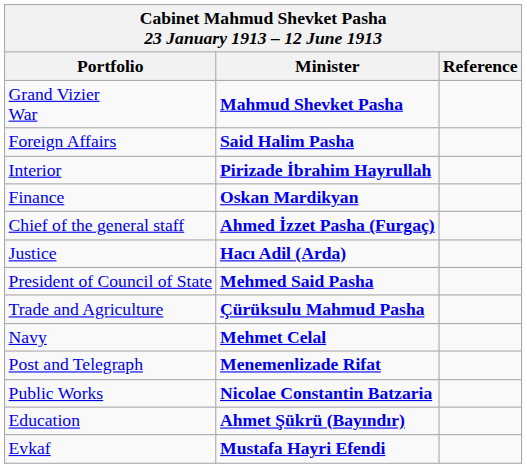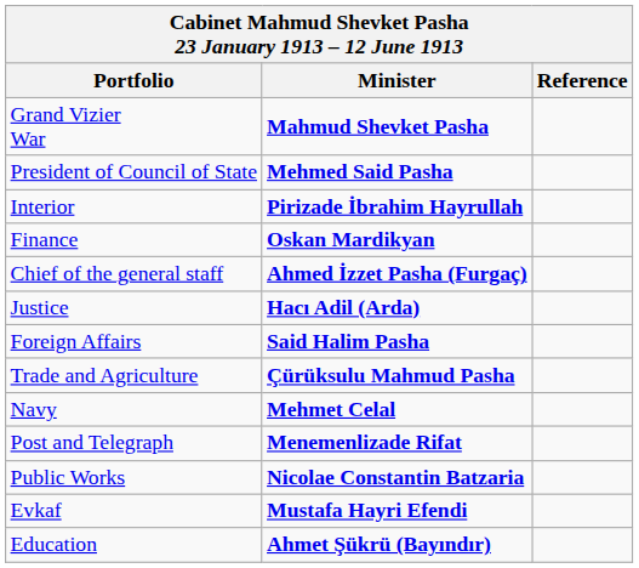 <table class="wikitable">
 <tr>
 <th colspan="3">Cabinet Mahmud Shevket Pasha<br><em>23 January 1913 – 12 June 1913</em></th>
 </tr>
 <tr>
 <th>Portfolio</th>
 <th>Minister</th>
 <th>Reference</th>
 </tr>
 <tr>
 <td><a href='#'>Grand Vizier</a><br><a href='#'>War</a></td>
 <td><strong><a href='#'>Mahmud Shevket Pasha</a></strong></td>
 <td></td>
 </tr>
 <tr>
-<td><a href='#'>Foreign Affairs</a></td>
-<td><strong><a href='#'>Said Halim Pasha</a></strong></td>
+<td><a href='#'>President of Council of State</a></td>
+<td><strong><a href='#'>Mehmed Said Pasha</a></strong></td>
 <td></td>
 </tr>
 <tr>
 <td><a href='#'>Interior</a></td>
 <td><a href='#'><strong>Pirizade İbrahim Hayrullah</strong></a></td>
 <td></td>
 </tr>
 <tr>
 <td><a href='#'>Finance</a></td>
 <td><a href='#'><strong>Oskan Mardikyan</strong></a></td>
 <td></td>
 </tr>
 <tr>
 <td><a href='#'>Chief of the general staff</a></td>
 <td><a href='#'><strong>Ahmed İzzet Pasha (Furgaç)</strong></a></td>
 <td></td>
 </tr>
 <tr>
 <td><a href='#'>Justice</a></td>
 <td><a href='#'><strong>Hacı Adil (Arda)</strong></a></td>
 <td></td>
 </tr>
 <tr>
-<td><a href='#'>President of Council of State</a></td>
-<td><strong><a href='#'>Mehmed Said Pasha</a></strong></td>
+<td><a href='#'>Foreign Affairs</a></td>
+<td><strong><a href='#'>Said Halim Pasha</a></strong></td>
 <td></td>
 </tr>
 <tr>
 <td><a href='#'>Trade and Agriculture</a></td>
 <td><strong><a href='#'>Çürüksulu Mahmud Pasha</a></strong></td>
 <td></td>
 </tr>
 <tr>
 <td><a href='#'>Navy</a></td>
 <td><a href='#'><strong>Mehmet Celal</strong></a></td>
 <td></td>
 </tr>
 <tr>
 <td><a href='#'>Post and Telegraph</a></td>
 <td><a href='#'><strong>Menemenlizade Rifat</strong></a></td>
 <td></td>
 </tr>
 <tr>
 <td><a href='#'>Public Works</a></td>
 <td><strong><a href='#'>Nicolae Constantin Batzaria</a></strong></td>
 <td></td>
 </tr>
 <tr>
+<td><a href='#'>Evkaf</a></td>
+<td><a href='#'><strong>Mustafa Hayri Efendi</strong></a></td>
+<td></td>
+</tr>
+<tr>
 <td><a href='#'>Education</a></td>
 <td><a href='#'><strong>Ahmet Şükrü (Bayındır)</strong></a></td>
 <td></td>
 </tr>
-<tr>
-<td><a href='#'>Evkaf</a></td>
-<td><a href='#'><strong>Mustafa Hayri Efendi</strong></a></td>
-<td></td>
-</tr>
 </table>
